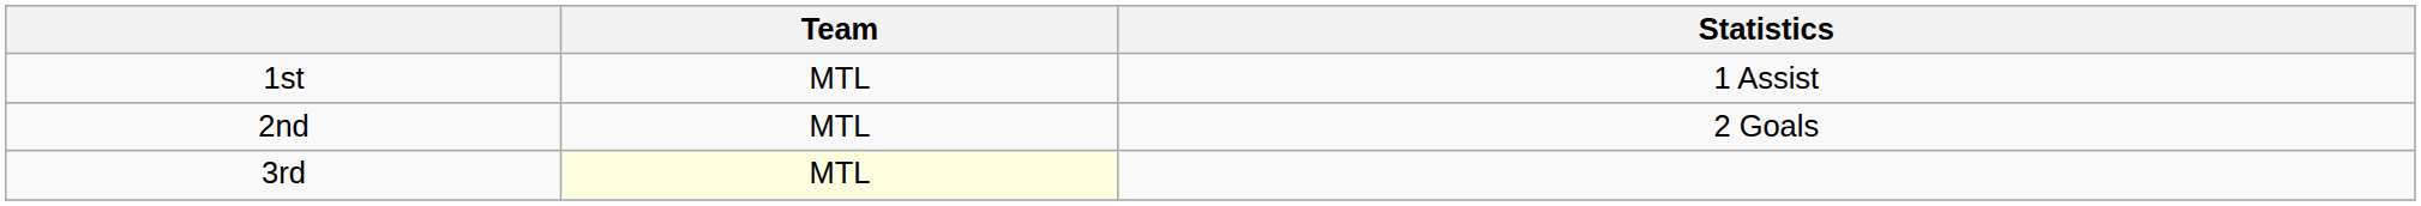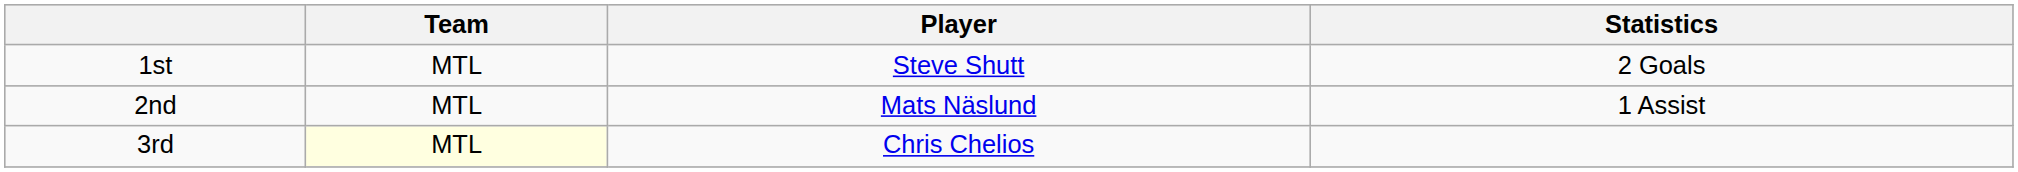 <table class="wikitable" style="width:100%;text-align: center;">
 <tr>
 <th style="width:15%;"></th>
 <th style="width:15%;">Team</th>
+<th style="width:35%;">Player</th>
 <th style="width:35%;">Statistics</th>
 </tr>
 <tr>
 <td>1st</td>
 <td>MTL</td>
-<td>1 Assist</td>
+<td><a href='#'>Steve Shutt</a></td>
+<td>2 Goals</td>
 </tr>
 <tr>
 <td>2nd</td>
 <td>MTL</td>
-<td>2 Goals</td>
+<td><a href='#'>Mats Näslund</a></td>
+<td>1 Assist</td>
 </tr>
 <tr>
 <td>3rd</td>
 <td style="background: lightyellow;">MTL</td>
+<td><a href='#'>Chris Chelios</a></td>
 <td></td>
 </tr>
 </table>
